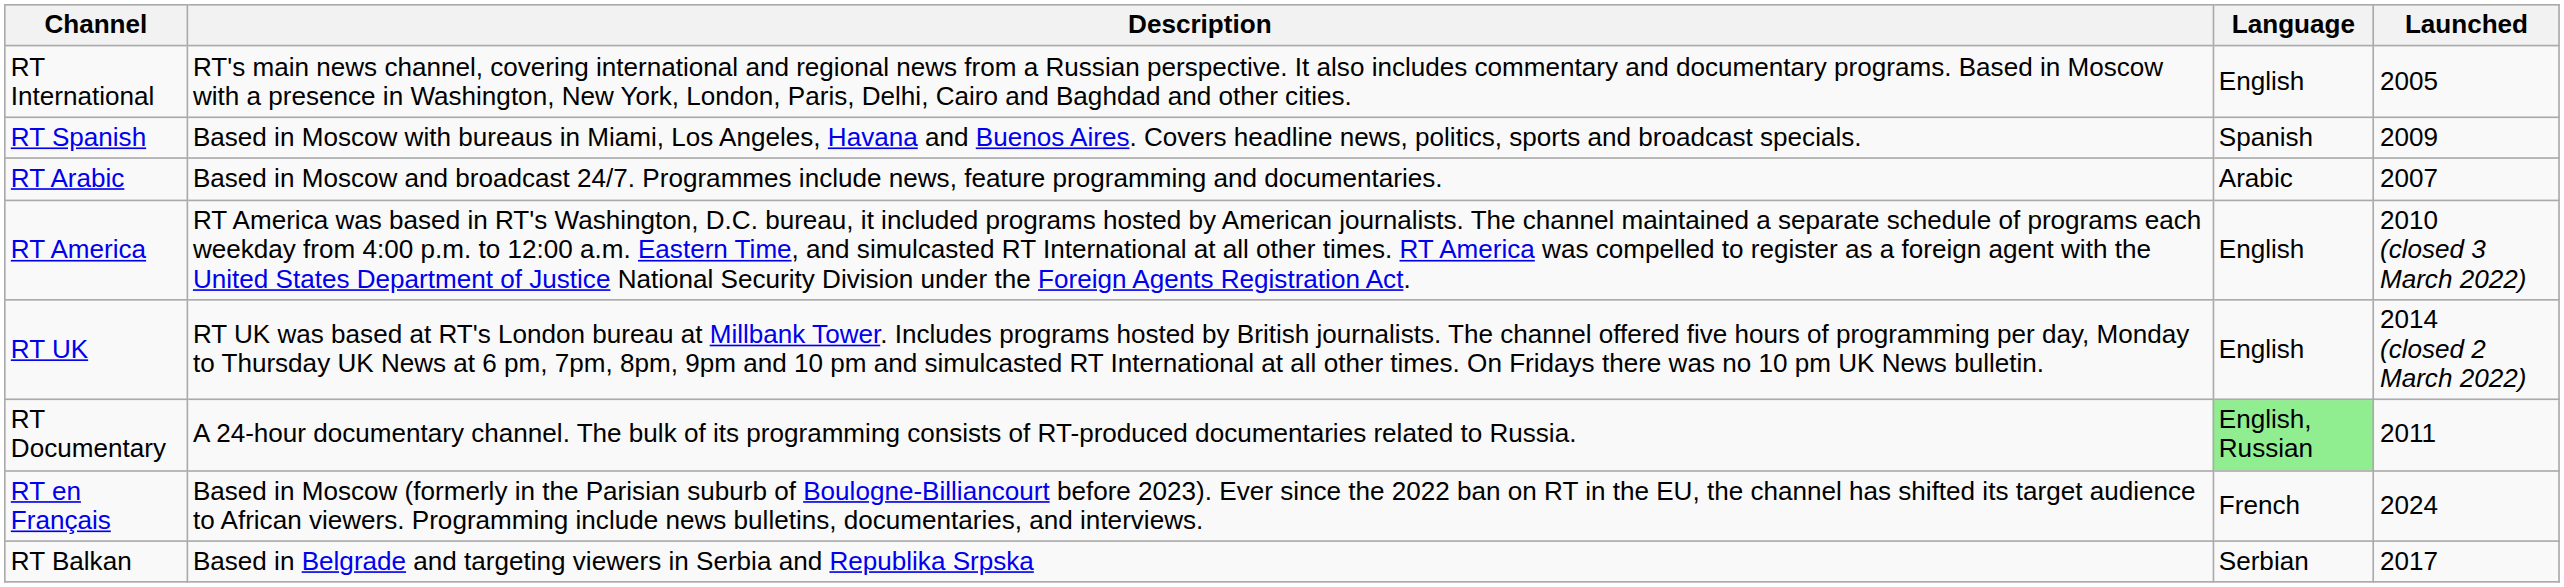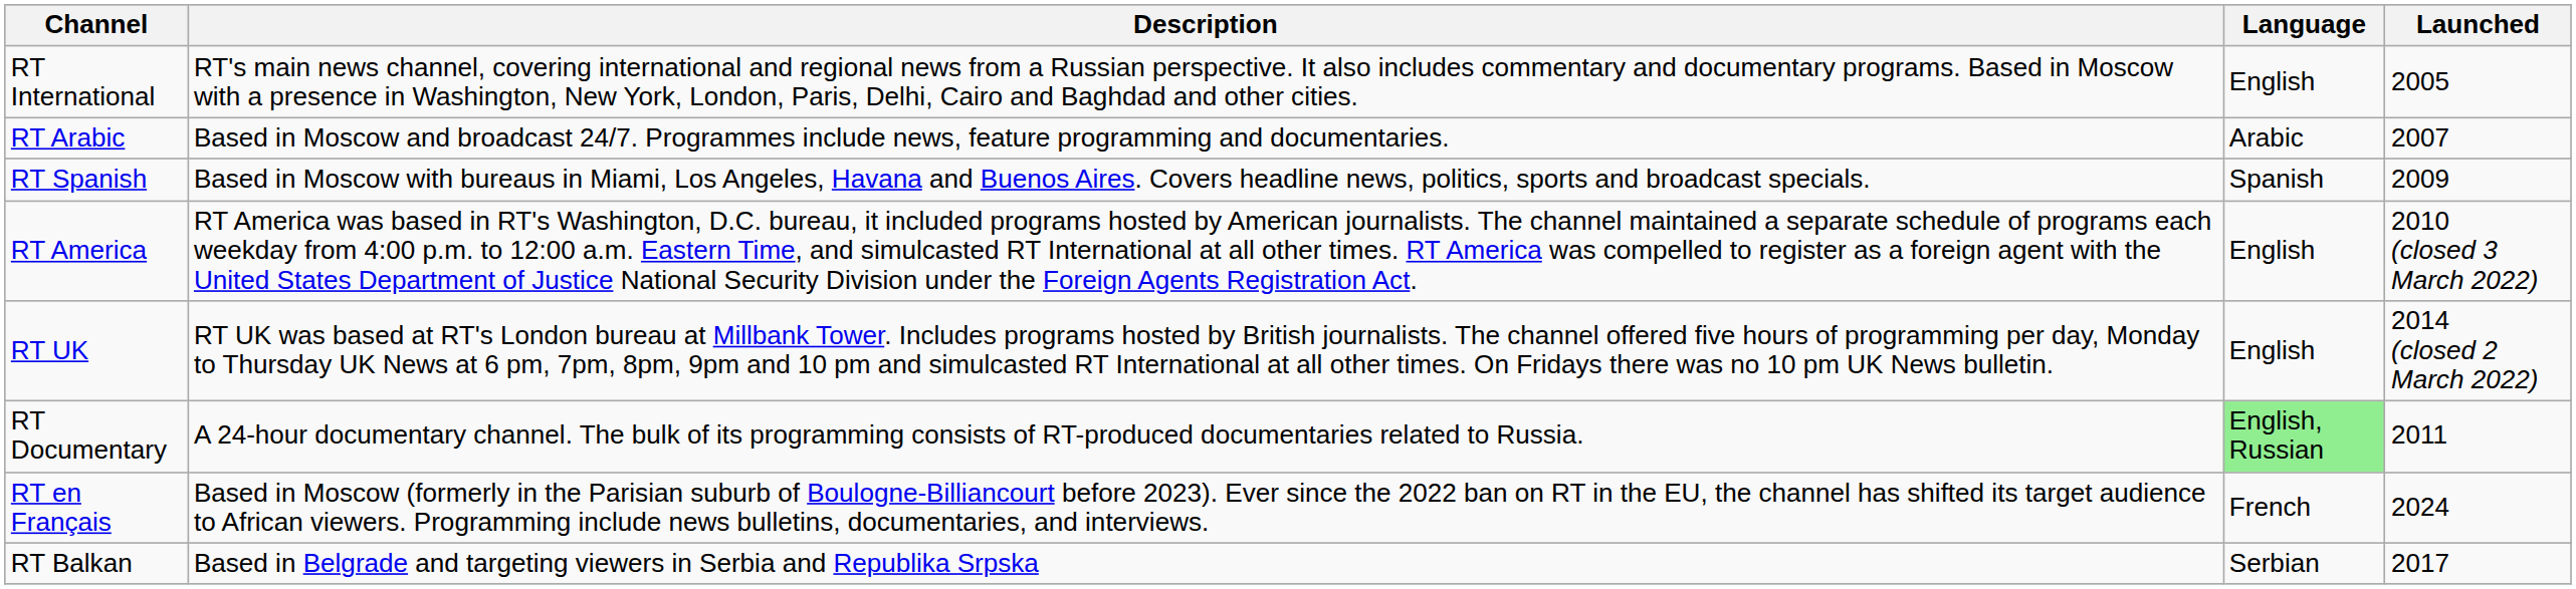 <table class="wikitable">
 <tr>
 <th>Channel</th>
 <th>Description</th>
 <th>Language</th>
 <th>Launched</th>
 </tr>
 <tr>
 <td>RT International</td>
 <td>RT's main news channel, covering international and regional news from a Russian perspective. It also includes commentary and documentary programs. Based in Moscow with a presence in Washington, New York, London, Paris, Delhi, Cairo and Baghdad and other cities.</td>
 <td>English</td>
 <td>2005</td>
 </tr>
 <tr>
+<td><a href='#'>RT Arabic</a></td>
+<td>Based in Moscow and broadcast 24/7. Programmes include news, feature programming and documentaries.</td>
+<td>Arabic</td>
+<td>2007</td>
+</tr>
+<tr>
 <td><a href='#'>RT Spanish</a></td>
 <td>Based in Moscow with bureaus in Miami, Los Angeles, <a href='#'>Havana</a> and <a href='#'>Buenos Aires</a>. Covers headline news, politics, sports and broadcast specials.</td>
 <td>Spanish</td>
 <td>2009</td>
-</tr>
-<tr>
-<td><a href='#'>RT Arabic</a></td>
-<td>Based in Moscow and broadcast 24/7. Programmes include news, feature programming and documentaries.</td>
-<td>Arabic</td>
-<td>2007</td>
 </tr>
 <tr>
 <td><a href='#'>RT America</a></td>
 <td>RT America was based in RT's Washington, D.C. bureau, it included programs hosted by American journalists. The channel maintained a separate schedule of programs each weekday from 4:00 p.m. to 12:00 a.m. <a href='#'>Eastern Time</a>, and simulcasted RT International at all other times. <a href='#'>RT America</a> was compelled to register as a foreign agent with the <a href='#'>United States Department of Justice</a> National Security Division under the <a href='#'>Foreign Agents Registration Act</a>.</td>
 <td>English</td>
 <td>2010<br><em>(closed 3 March 2022)</em></td>
 </tr>
 <tr>
 <td><a href='#'>RT UK</a></td>
 <td>RT UK was based at RT's London bureau at <a href='#'>Millbank Tower</a>. Includes programs hosted by British journalists. The channel offered five hours of programming per day, Monday to Thursday UK News at 6 pm, 7pm, 8pm, 9pm and 10 pm and simulcasted RT International at all other times. On Fridays there was no 10 pm UK News bulletin.</td>
 <td>English</td>
 <td>2014<br><em>(closed 2 March 2022)</em></td>
 </tr>
 <tr>
 <td>RT Documentary</td>
 <td>A 24-hour documentary channel. The bulk of its programming consists of RT-produced documentaries related to Russia.</td>
 <td style="background: lightgreen;">English, Russian</td>
 <td>2011</td>
 </tr>
 <tr>
 <td><a href='#'>RT en Français</a></td>
 <td>Based in Moscow (formerly in the Parisian suburb of <a href='#'>Boulogne-Billiancourt</a> before 2023). Ever since the 2022 ban on RT in the EU, the channel has shifted its target audience to African viewers. Programming include news bulletins, documentaries, and interviews.</td>
 <td>French</td>
 <td>2024</td>
 </tr>
 <tr>
 <td>RT Balkan</td>
 <td>Based in <a href='#'>Belgrade</a> and targeting viewers in Serbia and <a href='#'>Republika Srpska</a></td>
 <td>Serbian</td>
 <td>2017<br></td>
 </tr>
 </table>
